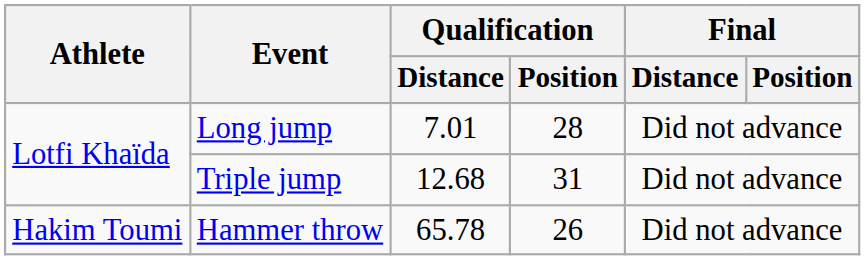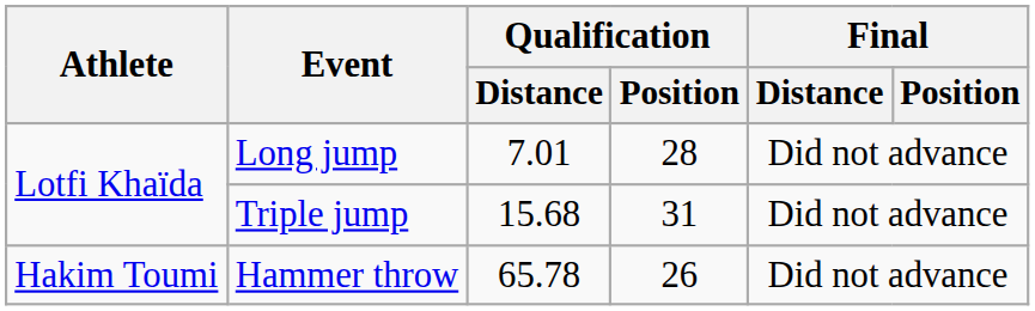 <table class=wikitable style="font-size:90%; text-align:center">
 <tr>
 <th rowspan=2>Athlete</th>
 <th rowspan=2>Event</th>
 <th colspan=2>Qualification</th>
 <th colspan=2>Final</th>
 </tr>
 <tr style=font-size:95%>
 <th>Distance</th>
 <th>Position</th>
 <th>Distance</th>
 <th>Position</th>
 </tr>
 <tr align=center>
 <td align=left rowspan=2><a href='#'>Lotfi Khaïda</a></td>
 <td align=left><a href='#'>Long jump</a></td>
 <td>7.01</td>
 <td>28</td>
 <td colspan=2>Did not advance</td>
 </tr>
 <tr align=center>
 <td align=left><a href='#'>Triple jump</a></td>
-<td>12.68</td>
+<td>15.68</td>
 <td>31</td>
 <td colspan=2>Did not advance</td>
 </tr>
 <tr align=center>
 <td align=left><a href='#'>Hakim Toumi</a></td>
 <td align=left><a href='#'>Hammer throw</a></td>
 <td>65.78</td>
 <td>26</td>
 <td colspan=2>Did not advance</td>
 </tr>
 </table>
